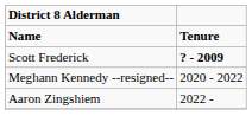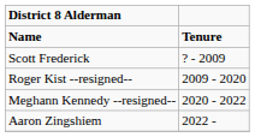 <table role="presentation" class="wikitable mw-collapsible mw-collapsed">
 <tr>
 <td><strong>District 8 Alderman</strong></td>
 </tr>
 <tr>
 <td><strong>Name</strong></td>
 <td><strong>Tenure</strong></td>
 </tr>
 <tr>
 <td>Scott Frederick</td>
-<td><strong>? - 2009</strong></td>
+<td>? - 2009</td>
+</tr>
+<tr>
+<td>Roger Kist --resigned--</td>
+<td>2009 - 2020</td>
 </tr>
 <tr>
 <td>Meghann Kennedy --resigned--</td>
 <td>2020 - 2022</td>
 </tr>
 <tr>
 <td>Aaron Zingshiem</td>
 <td>2022 -</td>
 </tr>
 <tr>
 </tr>
 </table>
